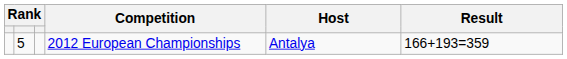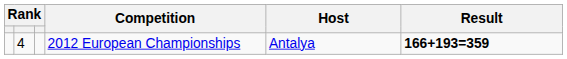 <table class="wikitable">
 <tr>
 <th colspan=3>Rank</th>
 <th rowspan=2 width=250>Competition</th>
 <th rowspan=2 width=150>Host</th>
 <th rowspan=2 width=180>Result</th>
 </tr>
 <tr>
 <th></th>
 <th></th>
 <th></th>
 </tr>
 <tr>
 <td></td>
-<td>5</td>
+<td>4</td>
 <td></td>
 <td><a href='#'>2012 European Championships</a></td>
 <td> <a href='#'>Antalya</a></td>
-<td>166+193=359</td>
+<td><strong>166+193=359</strong></td>
 </tr>
 </table>
